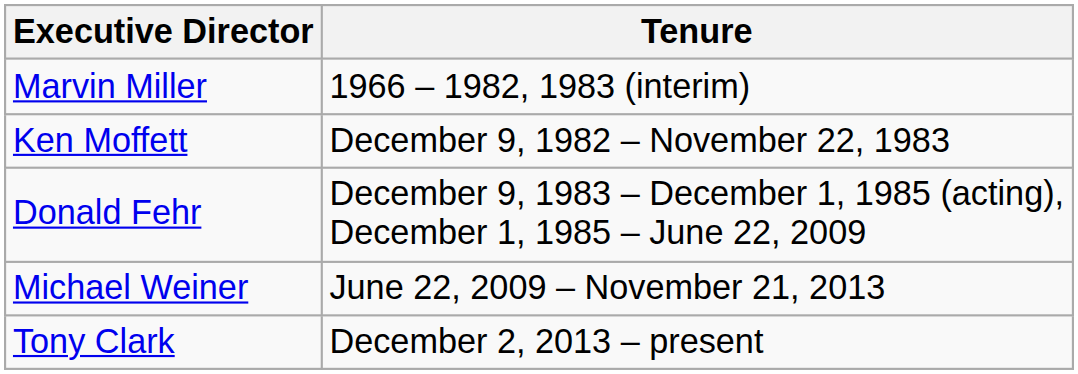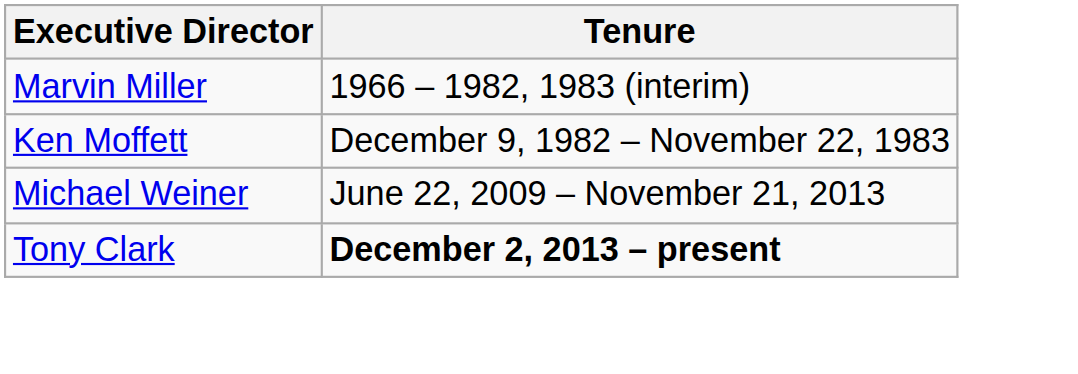 <table class="wikitable">
 <tr>
 <th>Executive Director</th>
 <th>Tenure</th>
 </tr>
 <tr>
 <td><a href='#'>Marvin Miller</a></td>
 <td>1966 – 1982, 1983 (interim)</td>
 </tr>
 <tr>
 <td><a href='#'>Ken Moffett</a></td>
 <td>December 9, 1982 – November 22, 1983</td>
 </tr>
 <tr>
-<td><a href='#'>Donald Fehr</a></td>
-<td>December 9, 1983 – December 1, 1985 (acting),<br>December 1, 1985 – June 22, 2009</td>
-</tr>
-<tr>
 <td><a href='#'>Michael Weiner</a></td>
 <td>June 22, 2009 – November 21, 2013</td>
 </tr>
 <tr>
 <td><a href='#'>Tony Clark</a></td>
-<td>December 2, 2013 – present</td>
+<td><strong>December 2, 2013 – present</strong></td>
 </tr>
 </table>
